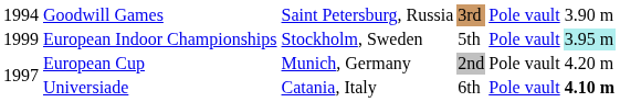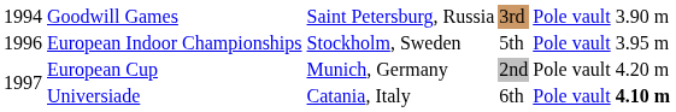 <table>
 <tr>
 <td>1994</td>
 <td><a href='#'>Goodwill Games</a></td>
 <td><a href='#'>Saint Petersburg</a>, Russia</td>
 <td bgcolor=cc9966>3rd</td>
 <td><a href='#'>Pole vault</a></td>
 <td>3.90 m</td>
 </tr>
 <tr>
-<td>1999</td>
+<td>1996</td>
 <td><a href='#'>European Indoor Championships</a></td>
 <td><a href='#'>Stockholm</a>, Sweden</td>
 <td>5th</td>
 <td><a href='#'>Pole vault</a></td>
-<td style="background: paleturquoise;">3.95 m</td>
+<td>3.95 m</td>
 </tr>
 <tr>
 <td rowspan=2>1997</td>
 <td><a href='#'>European Cup</a></td>
 <td><a href='#'>Munich</a>, Germany</td>
 <td bgcolor=silver>2nd</td>
 <td>Pole vault</td>
 <td>4.20 m</td>
 </tr>
 <tr>
 <td><a href='#'>Universiade</a></td>
 <td><a href='#'>Catania</a>, Italy</td>
 <td>6th</td>
 <td><a href='#'>Pole vault</a></td>
 <td><strong>4.10 m</strong></td>
 </tr>
 </table>
